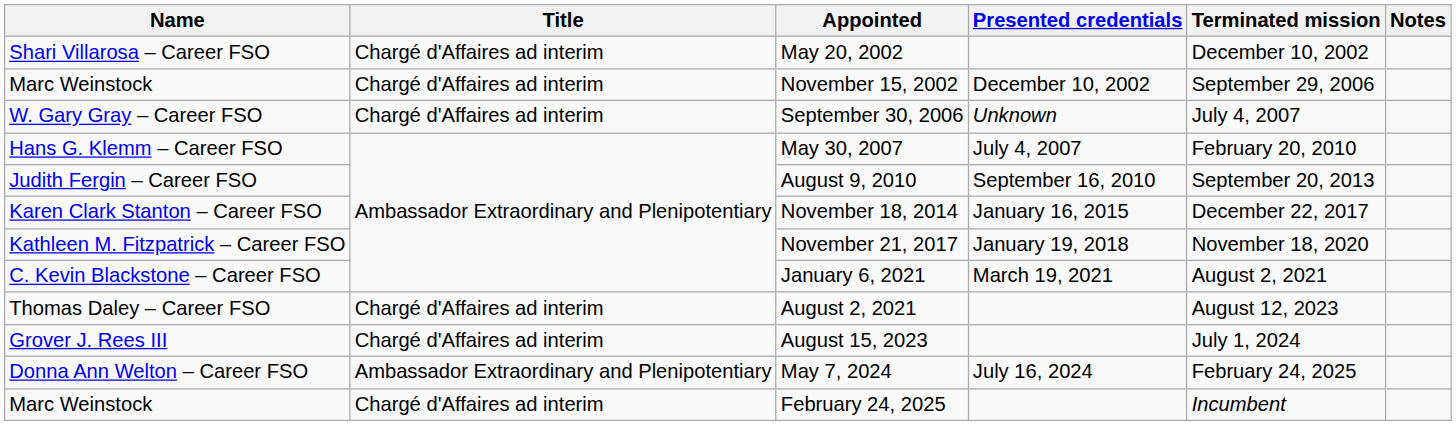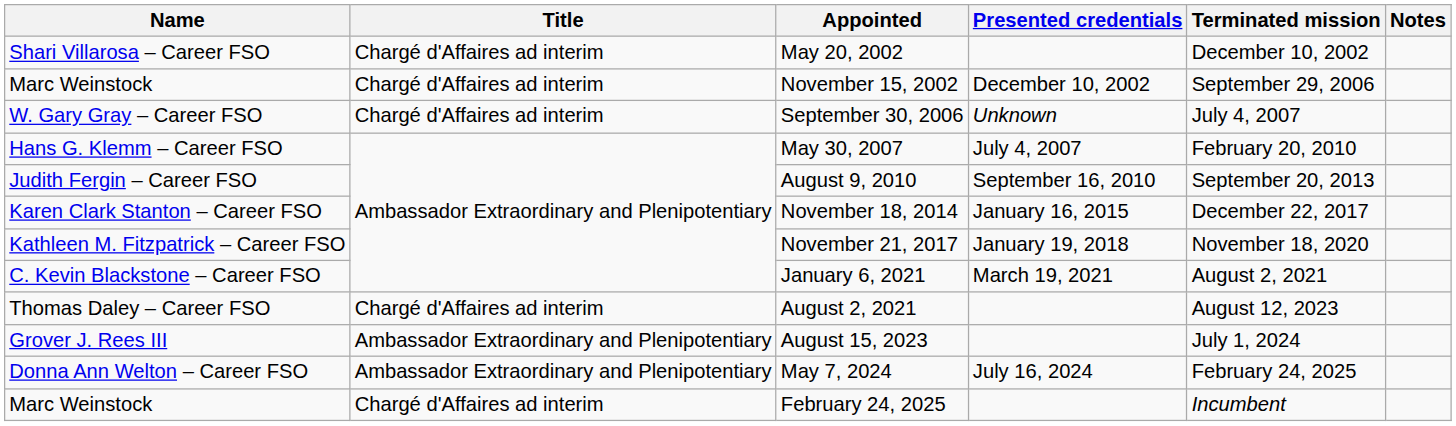 <table class="wikitable">
 <tr>
 <th>Name</th>
 <th>Title</th>
 <th>Appointed</th>
 <th><a href='#'>Presented credentials</a></th>
 <th>Terminated mission</th>
 <th>Notes</th>
 </tr>
 <tr>
 <td><a href='#'>Shari Villarosa</a> – Career FSO</td>
 <td>Chargé d'Affaires ad interim</td>
 <td>May 20, 2002</td>
 <td></td>
 <td>December 10, 2002</td>
 <td></td>
 </tr>
 <tr>
 <td>Marc Weinstock</td>
 <td>Chargé d'Affaires ad interim</td>
 <td>November 15, 2002</td>
 <td>December 10, 2002</td>
 <td>September 29, 2006</td>
 <td></td>
 </tr>
 <tr>
 <td><a href='#'>W. Gary Gray</a> – Career FSO</td>
 <td>Chargé d'Affaires ad interim</td>
 <td>September 30, 2006</td>
 <td><em>Unknown</em></td>
 <td>July 4, 2007</td>
 <td></td>
 </tr>
 <tr>
 <td><a href='#'>Hans G. Klemm</a> – Career FSO</td>
 <td rowspan="5">Ambassador Extraordinary and Plenipotentiary</td>
 <td>May 30, 2007</td>
 <td>July 4, 2007</td>
 <td>February 20, 2010</td>
 <td></td>
 </tr>
 <tr>
 <td><a href='#'>Judith Fergin</a> – Career FSO</td>
 <td>August 9, 2010</td>
 <td>September 16, 2010</td>
 <td>September 20, 2013</td>
 <td></td>
 </tr>
 <tr>
 <td><a href='#'>Karen Clark Stanton</a> – Career FSO</td>
 <td>November 18, 2014</td>
 <td>January 16, 2015</td>
 <td>December 22, 2017</td>
 <td></td>
 </tr>
 <tr>
 <td><a href='#'>Kathleen M. Fitzpatrick</a> – Career FSO</td>
 <td>November 21, 2017</td>
 <td>January 19, 2018</td>
 <td>November 18, 2020</td>
 <td></td>
 </tr>
 <tr>
 <td><a href='#'>C. Kevin Blackstone</a> – Career FSO</td>
 <td>January 6, 2021</td>
 <td>March 19, 2021</td>
 <td>August 2, 2021</td>
 <td></td>
 </tr>
 <tr>
 <td>Thomas Daley – Career FSO</td>
 <td>Chargé d'Affaires ad interim</td>
 <td>August 2, 2021</td>
 <td></td>
 <td>August 12, 2023</td>
 <td></td>
 </tr>
 <tr>
 <td><a href='#'>Grover J. Rees III</a></td>
-<td>Chargé d'Affaires ad interim</td>
+<td>Ambassador Extraordinary and Plenipotentiary</td>
 <td>August 15, 2023</td>
 <td></td>
 <td>July 1, 2024</td>
 <td></td>
 </tr>
 <tr>
 <td><a href='#'>Donna Ann Welton</a> – Career FSO</td>
 <td>Ambassador Extraordinary and Plenipotentiary</td>
 <td>May 7, 2024</td>
 <td>July 16, 2024</td>
 <td>February 24, 2025</td>
 <td></td>
 </tr>
 <tr>
 <td>Marc Weinstock</td>
 <td>Chargé d'Affaires ad interim</td>
 <td>February 24, 2025</td>
 <td></td>
 <td><em>Incumbent</em></td>
 <td></td>
 </tr>
 </table>
